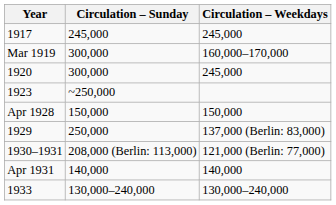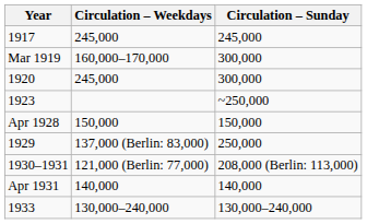 <table class="wikitable">
 <tr>
 <th>Year</th>
+<th>Circulation – Weekdays</th>
 <th>Circulation – Sunday</th>
-<th>Circulation – Weekdays</th>
 </tr>
 <tr>
 <td>1917</td>
 <td>245,000</td>
 <td>245,000</td>
 </tr>
 <tr>
 <td>Mar 1919</td>
+<td>160,000–170,000</td>
 <td>300,000</td>
-<td>160,000–170,000</td>
 </tr>
 <tr>
 <td>1920</td>
+<td>245,000</td>
 <td>300,000</td>
-<td>245,000</td>
 </tr>
 <tr>
 <td>1923</td>
+<td></td>
 <td>~250,000</td>
-<td></td>
 </tr>
 <tr>
 <td>Apr 1928</td>
 <td>150,000</td>
 <td>150,000</td>
 </tr>
 <tr>
 <td>1929</td>
+<td>137,000 (Berlin: 83,000)</td>
 <td>250,000</td>
-<td>137,000 (Berlin: 83,000)</td>
 </tr>
 <tr>
 <td>1930–1931</td>
+<td>121,000 (Berlin: 77,000)</td>
 <td>208,000 (Berlin: 113,000)</td>
-<td>121,000 (Berlin: 77,000)</td>
 </tr>
 <tr>
 <td>Apr 1931</td>
 <td>140,000</td>
 <td>140,000</td>
 </tr>
 <tr>
 <td>1933</td>
 <td>130,000–240,000</td>
 <td>130,000–240,000</td>
 </tr>
 </table>
